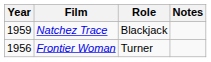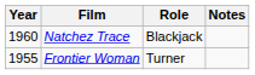 <table class="wikitable">
 <tr>
 <th>Year</th>
 <th>Film</th>
 <th>Role</th>
 <th>Notes</th>
 </tr>
 <tr>
-<td>1959</td>
+<td>1960</td>
 <td><em><a href='#'>Natchez Trace</a></em></td>
 <td>Blackjack</td>
 <td></td>
 </tr>
 <tr>
-<td>1956</td>
+<td>1955</td>
 <td><em><a href='#'>Frontier Woman</a></em></td>
 <td>Turner</td>
 <td></td>
 </tr>
 </table>
